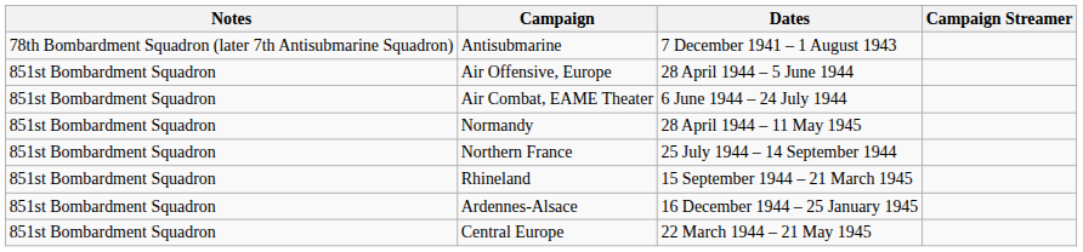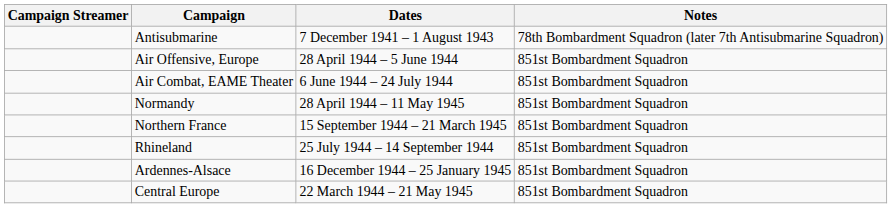 <table class="wikitable">
 <tr style="background:#efefef;">
-<th>Notes</th>
+<th>Campaign Streamer</th>
 <th>Campaign</th>
 <th>Dates</th>
-<th>Campaign Streamer</th>
+<th>Notes</th>
 </tr>
 <tr>
-<td>78th Bombardment Squadron (later 7th Antisubmarine Squadron)</td>
+<td></td>
 <td>Antisubmarine</td>
 <td>7 December 1941 – 1 August 1943</td>
-<td></td>
+<td>78th Bombardment Squadron (later 7th Antisubmarine Squadron)</td>
 </tr>
 <tr>
-<td>851st Bombardment Squadron</td>
+<td></td>
 <td>Air Offensive, Europe</td>
 <td>28 April 1944 – 5 June 1944</td>
-<td></td>
+<td>851st Bombardment Squadron</td>
 </tr>
 <tr>
-<td>851st Bombardment Squadron</td>
+<td></td>
 <td>Air Combat, EAME Theater</td>
 <td>6 June 1944 – 24 July 1944</td>
-<td></td>
+<td>851st Bombardment Squadron</td>
 </tr>
 <tr>
-<td>851st Bombardment Squadron</td>
+<td></td>
 <td>Normandy</td>
 <td>28 April 1944 – 11 May 1945</td>
-<td></td>
+<td>851st Bombardment Squadron</td>
 </tr>
 <tr>
+<td></td>
+<td>Northern France</td>
+<td>15 September 1944 – 21 March 1945</td>
 <td>851st Bombardment Squadron</td>
-<td>Northern France</td>
-<td>25 July 1944 – 14 September 1944</td>
-<td></td>
 </tr>
 <tr>
+<td></td>
+<td>Rhineland</td>
+<td>25 July 1944 – 14 September 1944</td>
 <td>851st Bombardment Squadron</td>
-<td>Rhineland</td>
-<td>15 September 1944 – 21 March 1945</td>
-<td></td>
 </tr>
 <tr>
-<td>851st Bombardment Squadron</td>
+<td></td>
 <td>Ardennes-Alsace</td>
 <td>16 December 1944 – 25 January 1945</td>
-<td></td>
+<td>851st Bombardment Squadron</td>
 </tr>
 <tr>
-<td>851st Bombardment Squadron</td>
+<td></td>
 <td>Central Europe</td>
 <td>22 March 1944 – 21 May 1945</td>
-<td></td>
+<td>851st Bombardment Squadron</td>
 </tr>
 </table>
